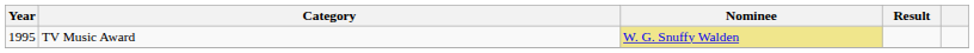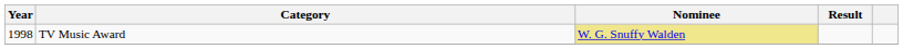 <table class="wikitable" width=90%>
 <tr>
 <th scope="col">Year</th>
 <th width="800" scope="col">Category</th>
 <th width="350" scope="col">Nominee</th>
 <th width="65" scope="col">Result</th>
 <th width="30" scope="col"></th>
 </tr>
 <tr>
-<td>1995</td>
+<td>1998</td>
 <td scope="row">TV Music Award</td>
 <td style="background: khaki;"><a href='#'>W. G. Snuffy Walden</a></td>
 <td></td>
 <td style="text-align:center;"></td>
 </tr>
 <tr>
 </tr>
 </table>
